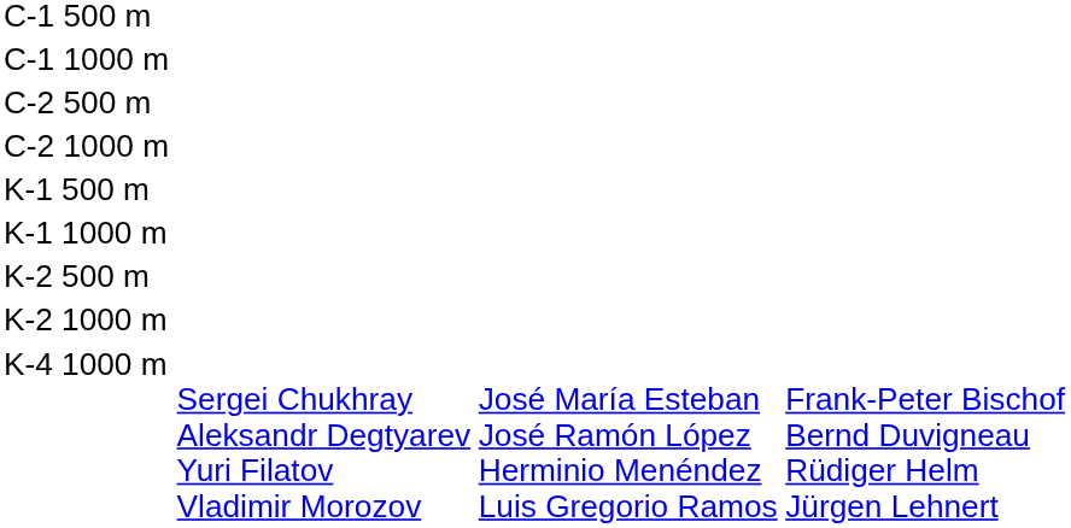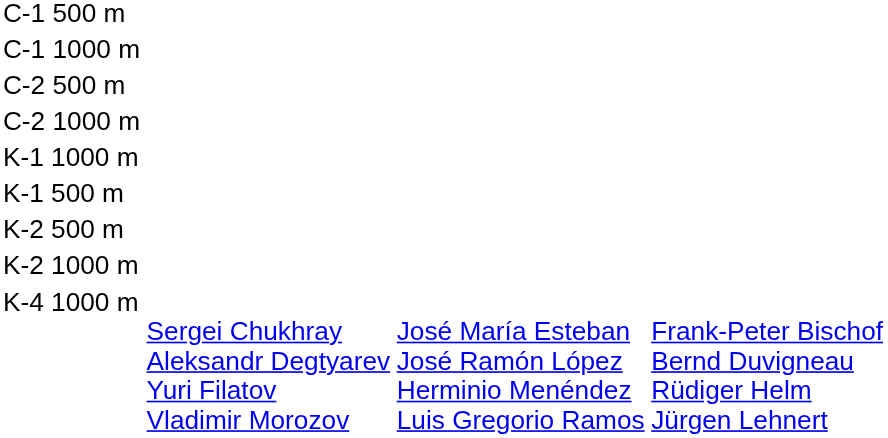 <table>
 <tr>
 <td>C-1 500 m<br></td>
 <td></td>
 <td></td>
 <td></td>
 </tr>
 <tr>
 <td>C-1 1000 m<br></td>
 <td></td>
 <td></td>
 <td></td>
 </tr>
 <tr valign="top">
 <td>C-2 500 m<br></td>
 <td></td>
 <td></td>
 <td></td>
 </tr>
 <tr valign="top">
 <td>C-2 1000 m<br></td>
 <td></td>
 <td></td>
 <td></td>
 </tr>
 <tr>
-<td>K-1 500 m<br></td>
+<td>K-1 1000 m<br></td>
 <td></td>
 <td></td>
 <td></td>
 </tr>
 <tr>
-<td>K-1 1000 m<br></td>
+<td>K-1 500 m<br></td>
 <td></td>
 <td></td>
 <td></td>
 </tr>
 <tr valign="top">
 <td>K-2 500 m<br></td>
 <td></td>
 <td></td>
 <td></td>
 </tr>
 <tr valign="top">
 <td>K-2 1000 m<br></td>
 <td></td>
 <td></td>
 <td></td>
 </tr>
 <tr valign="top">
 <td>K-4 1000 m<br></td>
 <td><br><a href='#'>Sergei Chukhray</a><br><a href='#'>Aleksandr Degtyarev</a><br><a href='#'>Yuri Filatov</a><br><a href='#'>Vladimir Morozov</a></td>
 <td><br><a href='#'>José María Esteban</a><br><a href='#'>José Ramón López</a><br><a href='#'>Herminio Menéndez</a><br><a href='#'>Luis Gregorio Ramos</a></td>
 <td><br><a href='#'>Frank-Peter Bischof</a><br><a href='#'>Bernd Duvigneau</a><br><a href='#'>Rüdiger Helm</a><br><a href='#'>Jürgen Lehnert</a></td>
 </tr>
 </table>
